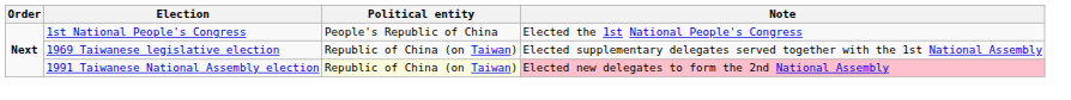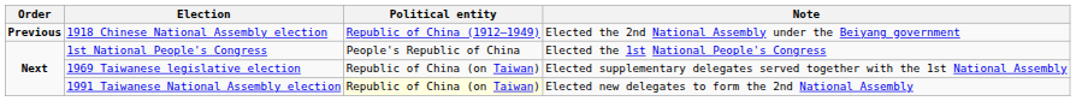 <table class=wikitable>
 <tr>
 <th>Order</th>
 <th>Election</th>
 <th>Political entity</th>
 <th>Note</th>
+</tr>
+<tr>
+<td align=center><strong>Previous</strong></td>
+<td><a href='#'>1918 Chinese National Assembly election</a></td>
+<td> <a href='#'>Republic of China (1912–1949)</a></td>
+<td>Elected the 2nd <a href='#'>National Assembly</a> under the <a href='#'>Beiyang government</a></td>
 </tr>
 <tr>
 <td align=center rowspan=3><strong>Next</strong></td>
 <td><a href='#'>1st National People's Congress</a></td>
 <td> People's Republic of China</td>
 <td>Elected the <a href='#'>1st</a> <a href='#'>National People's Congress</a></td>
 </tr>
 <tr>
 <td><a href='#'>1969 Taiwanese legislative election</a></td>
 <td> Republic of China (on <a href='#'>Taiwan</a>)</td>
 <td>Elected supplementary delegates served together with the 1st <a href='#'>National Assembly</a></td>
 </tr>
 <tr>
 <td><a href='#'>1991 Taiwanese National Assembly election</a></td>
 <td style="background: lightyellow;"> Republic of China (on <a href='#'>Taiwan</a>)</td>
-<td style="background: pink;">Elected new delegates to form the 2nd <a href='#'>National Assembly</a></td>
+<td>Elected new delegates to form the 2nd <a href='#'>National Assembly</a></td>
 </tr>
 </table>
